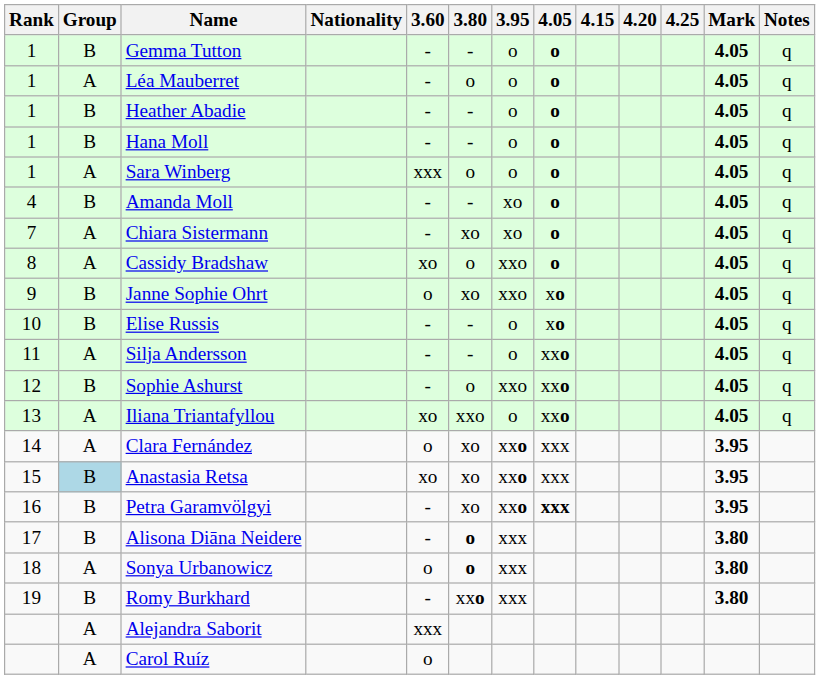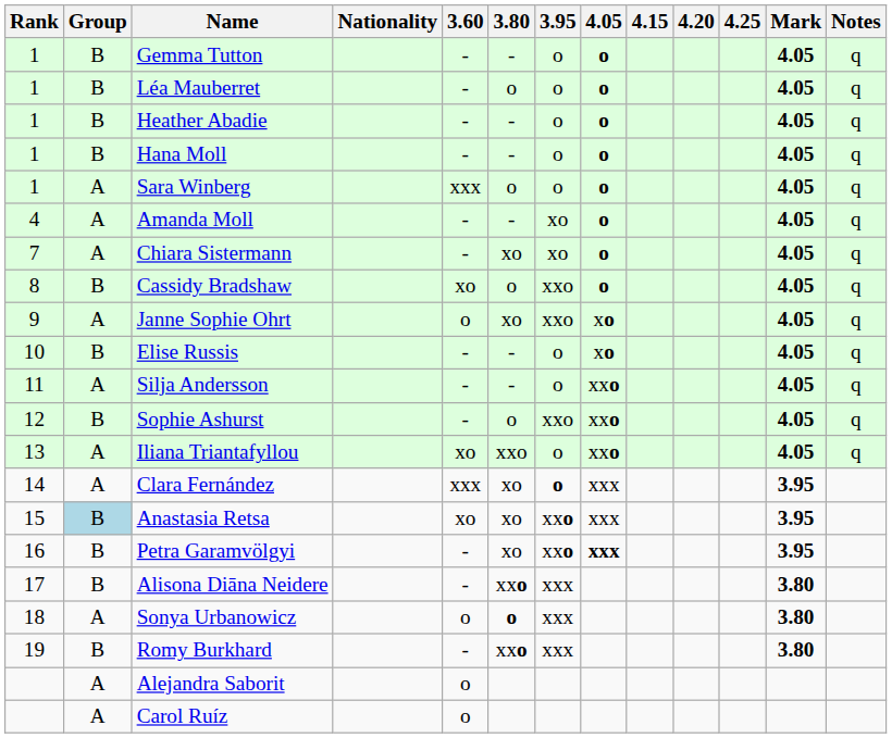 <table class="wikitable sortable" style="text-align:center">
 <tr>
 <th>Rank</th>
 <th>Group</th>
 <th>Name</th>
 <th>Nationality</th>
 <th>3.60</th>
 <th>3.80</th>
 <th>3.95</th>
 <th>4.05</th>
 <th>4.15</th>
 <th>4.20</th>
 <th>4.25</th>
 <th>Mark</th>
 <th>Notes</th>
 </tr>
 <tr bgcolor=ddffdd>
 <td>1</td>
 <td>B</td>
 <td align=left><a href='#'>Gemma Tutton</a></td>
 <td align=left></td>
 <td>-</td>
 <td>-</td>
 <td>o</td>
 <td><strong>o</strong></td>
 <td></td>
 <td></td>
 <td></td>
 <td><strong>4.05</strong></td>
 <td>q</td>
 </tr>
 <tr bgcolor=ddffdd>
 <td>1</td>
-<td>A</td>
+<td>B</td>
 <td align=left><a href='#'>Léa Mauberret</a></td>
 <td align=left></td>
 <td>-</td>
 <td>o</td>
 <td>o</td>
 <td><strong>o</strong></td>
 <td></td>
 <td></td>
 <td></td>
 <td><strong>4.05</strong></td>
 <td>q</td>
 </tr>
 <tr bgcolor=ddffdd>
 <td>1</td>
 <td>B</td>
 <td align=left><a href='#'>Heather Abadie</a></td>
 <td align=left></td>
 <td>-</td>
 <td>-</td>
 <td>o</td>
 <td><strong>o</strong></td>
 <td></td>
 <td></td>
 <td></td>
 <td><strong>4.05</strong></td>
 <td>q</td>
 </tr>
 <tr bgcolor=ddffdd>
 <td>1</td>
 <td>B</td>
 <td align=left><a href='#'>Hana Moll</a></td>
 <td align=left></td>
 <td>-</td>
 <td>-</td>
 <td>o</td>
 <td><strong>o</strong></td>
 <td></td>
 <td></td>
 <td></td>
 <td><strong>4.05</strong></td>
 <td>q</td>
 </tr>
 <tr bgcolor=ddffdd>
 <td>1</td>
 <td>A</td>
 <td align=left><a href='#'>Sara Winberg</a></td>
 <td align=left></td>
 <td>xxx</td>
 <td>o</td>
 <td>o</td>
 <td><strong>o</strong></td>
 <td></td>
 <td></td>
 <td></td>
 <td><strong>4.05</strong></td>
 <td>q</td>
 </tr>
 <tr bgcolor=ddffdd>
 <td>4</td>
-<td>B</td>
+<td>A</td>
 <td align=left><a href='#'>Amanda Moll</a></td>
 <td align=left></td>
 <td>-</td>
 <td>-</td>
 <td>xo</td>
 <td><strong>o</strong></td>
 <td></td>
 <td></td>
 <td></td>
 <td><strong>4.05</strong></td>
 <td>q</td>
 </tr>
 <tr bgcolor=ddffdd>
 <td>7</td>
 <td>A</td>
 <td align=left><a href='#'>Chiara Sistermann</a></td>
 <td align=left></td>
 <td>-</td>
 <td>xo</td>
 <td>xo</td>
 <td><strong>o</strong></td>
 <td></td>
 <td></td>
 <td></td>
 <td><strong>4.05</strong></td>
 <td>q</td>
 </tr>
 <tr bgcolor=ddffdd>
 <td>8</td>
-<td>A</td>
+<td>B</td>
 <td align=left><a href='#'>Cassidy Bradshaw</a></td>
 <td align=left></td>
 <td>xo</td>
 <td>o</td>
 <td>xxo</td>
 <td><strong>o</strong></td>
 <td></td>
 <td></td>
 <td></td>
 <td><strong>4.05</strong></td>
 <td>q</td>
 </tr>
 <tr bgcolor=ddffdd>
 <td>9</td>
-<td>B</td>
+<td>A</td>
 <td align=left><a href='#'>Janne Sophie Ohrt</a></td>
 <td align=left></td>
 <td>o</td>
 <td>xo</td>
 <td>xxo</td>
 <td>x<strong>o</strong></td>
 <td></td>
 <td></td>
 <td></td>
 <td><strong>4.05</strong></td>
 <td>q</td>
 </tr>
 <tr bgcolor=ddffdd>
 <td>10</td>
 <td>B</td>
 <td align=left><a href='#'>Elise Russis</a></td>
 <td align=left></td>
 <td>-</td>
 <td>-</td>
 <td>o</td>
 <td>x<strong>o</strong></td>
 <td></td>
 <td></td>
 <td></td>
 <td><strong>4.05</strong></td>
 <td>q</td>
 </tr>
 <tr bgcolor=ddffdd>
 <td>11</td>
 <td>A</td>
 <td align=left><a href='#'>Silja Andersson</a></td>
 <td align=left></td>
 <td>-</td>
 <td>-</td>
 <td>o</td>
 <td>xx<strong>o</strong></td>
 <td></td>
 <td></td>
 <td></td>
 <td><strong>4.05</strong></td>
 <td>q</td>
 </tr>
 <tr bgcolor=ddffdd>
 <td>12</td>
 <td>B</td>
 <td align=left><a href='#'>Sophie Ashurst</a></td>
 <td align=left></td>
 <td>-</td>
 <td>o</td>
 <td>xxo</td>
 <td>xx<strong>o</strong></td>
 <td></td>
 <td></td>
 <td></td>
 <td><strong>4.05</strong></td>
 <td>q</td>
 </tr>
 <tr bgcolor=ddffdd>
 <td>13</td>
 <td>A</td>
 <td align=left><a href='#'>Iliana Triantafyllou</a></td>
 <td align=left></td>
 <td>xo</td>
 <td>xxo</td>
 <td>o</td>
 <td>xx<strong>o</strong></td>
 <td></td>
 <td></td>
 <td></td>
 <td><strong>4.05</strong></td>
 <td>q</td>
 </tr>
 <tr>
 <td>14</td>
 <td>A</td>
 <td align=left><a href='#'>Clara Fernández</a></td>
 <td align=left></td>
-<td>o</td>
+<td>xxx</td>
 <td>xo</td>
-<td>xx<strong>o</strong></td>
+<td><strong>o</strong></td>
 <td>xxx</td>
 <td></td>
 <td></td>
 <td></td>
 <td><strong>3.95</strong></td>
 <td></td>
 </tr>
 <tr>
 <td>15</td>
 <td style="background: lightblue;">B</td>
 <td align=left><a href='#'>Anastasia Retsa</a></td>
 <td align=left></td>
 <td>xo</td>
 <td>xo</td>
 <td>xx<strong>o</strong></td>
 <td>xxx</td>
 <td></td>
 <td></td>
 <td></td>
 <td><strong>3.95</strong></td>
 <td></td>
 </tr>
 <tr>
 <td>16</td>
 <td>B</td>
 <td align=left><a href='#'>Petra Garamvölgyi</a></td>
 <td align=left></td>
 <td>-</td>
 <td>xo</td>
 <td>xx<strong>o</strong></td>
 <td><strong>xxx</strong></td>
 <td></td>
 <td></td>
 <td></td>
 <td><strong>3.95</strong></td>
 <td></td>
 </tr>
 <tr>
 <td>17</td>
 <td>B</td>
 <td align=left><a href='#'>Alisona Diāna Neidere</a></td>
 <td align=left></td>
 <td>-</td>
-<td><strong>o</strong></td>
+<td>xx<strong>o</strong></td>
 <td>xxx</td>
 <td></td>
 <td></td>
 <td></td>
 <td></td>
 <td><strong>3.80</strong></td>
 <td></td>
 </tr>
 <tr>
 <td>18</td>
 <td>A</td>
 <td align=left><a href='#'>Sonya Urbanowicz</a></td>
 <td align=left></td>
 <td>o</td>
 <td><strong>o</strong></td>
 <td>xxx</td>
 <td></td>
 <td></td>
 <td></td>
 <td></td>
 <td><strong>3.80</strong></td>
 <td></td>
 </tr>
 <tr>
 <td>19</td>
 <td>B</td>
 <td align=left><a href='#'>Romy Burkhard</a></td>
 <td align=left></td>
 <td>-</td>
 <td>xx<strong>o</strong></td>
 <td>xxx</td>
 <td></td>
 <td></td>
 <td></td>
 <td></td>
 <td><strong>3.80</strong></td>
 <td></td>
 </tr>
 <tr>
 <td></td>
 <td>A</td>
 <td align=left><a href='#'>Alejandra Saborit</a></td>
 <td align=left></td>
-<td>xxx</td>
+<td>o</td>
 <td></td>
 <td></td>
 <td></td>
 <td></td>
 <td></td>
 <td></td>
 <td><strong></strong></td>
 <td></td>
 </tr>
 <tr>
 <td></td>
 <td>A</td>
 <td align=left><a href='#'>Carol Ruíz</a></td>
 <td align=left></td>
 <td>o</td>
 <td></td>
 <td></td>
 <td></td>
 <td></td>
 <td></td>
 <td></td>
 <td><strong></strong></td>
 <td></td>
 </tr>
 </table>
